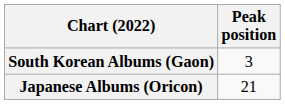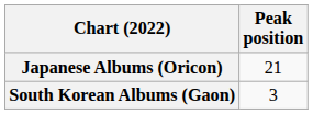 <table class="wikitable sortable plainrowheaders" style="text-align:center">
 <tr>
 <th scope="col">Chart (2022)</th>
 <th scope="col">Peak<br>position</th>
 </tr>
 <tr>
+<th scope="row">Japanese Albums (Oricon)</th>
+<td>21</td>
+</tr>
+<tr>
 <th scope="row">South Korean Albums (Gaon)</th>
 <td>3</td>
 </tr>
-<tr>
-<th scope="row">Japanese Albums (Oricon)</th>
-<td>21</td>
-</tr>
 </table>
